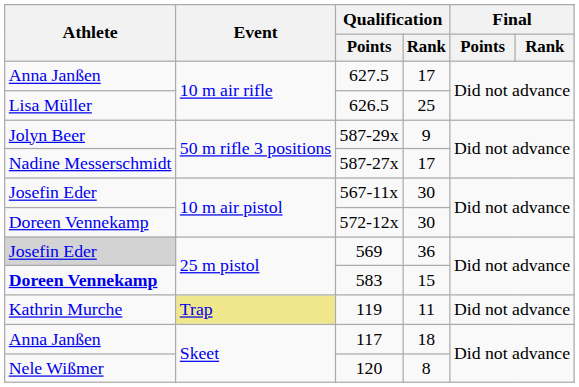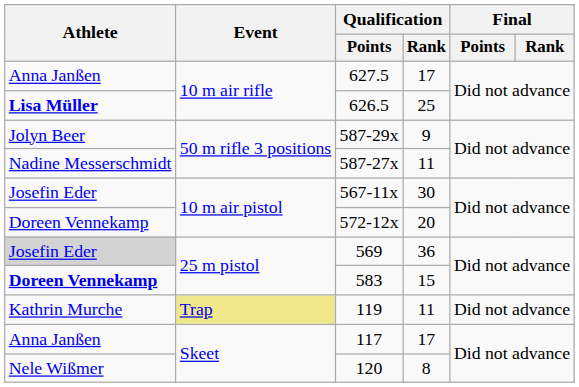 <table class="wikitable" style="font-size:90%">
 <tr>
 <th rowspan="2">Athlete</th>
 <th rowspan="2">Event</th>
 <th colspan=2>Qualification</th>
 <th colspan=2>Final</th>
 </tr>
 <tr style="font-size:95%">
 <th>Points</th>
 <th>Rank</th>
 <th>Points</th>
 <th>Rank</th>
 </tr>
 <tr align=center>
 <td align=left><a href='#'>Anna Janßen</a></td>
 <td align=left rowspan=2><a href='#'>10 m air rifle</a></td>
 <td>627.5</td>
 <td>17</td>
 <td colspan="2" rowspan="2">Did not advance</td>
 </tr>
 <tr align=center>
-<td align=left><a href='#'>Lisa Müller</a></td>
+<td align=left><strong><a href='#'>Lisa Müller</a></strong></td>
 <td>626.5</td>
 <td>25</td>
 </tr>
 <tr align=center>
 <td align=left><a href='#'>Jolyn Beer</a></td>
 <td rowspan="2" align="left"><a href='#'>50 m rifle 3 positions</a></td>
 <td>587-29x</td>
 <td>9</td>
 <td colspan="2" rowspan="2">Did not advance</td>
 </tr>
 <tr align=center>
 <td align=left><a href='#'>Nadine Messerschmidt</a></td>
 <td>587-27x</td>
-<td>17</td>
+<td>11</td>
 </tr>
 <tr align=center>
 <td align=left><a href='#'>Josefin Eder</a></td>
 <td align=left rowspan=2><a href='#'>10 m air pistol</a></td>
 <td>567-11x</td>
 <td>30</td>
 <td colspan="2" rowspan="2">Did not advance</td>
 </tr>
 <tr align=center>
 <td align=left><a href='#'>Doreen Vennekamp</a></td>
 <td>572-12x</td>
-<td>30</td>
+<td>20</td>
 </tr>
 <tr align=center>
 <td align=left style="background: lightgrey;"><a href='#'>Josefin Eder</a></td>
 <td align=left rowspan=2><a href='#'>25 m pistol</a></td>
 <td>569</td>
 <td>36</td>
 <td colspan="2" rowspan="2">Did not advance</td>
 </tr>
 <tr align=center>
 <td align=left><strong><a href='#'>Doreen Vennekamp</a></strong></td>
 <td>583</td>
 <td>15</td>
 </tr>
 <tr align=center>
 <td align=left><a href='#'>Kathrin Murche</a></td>
 <td align=left style="background: khaki;"><a href='#'>Trap</a></td>
 <td>119</td>
 <td>11</td>
 <td colspan=2>Did not advance</td>
 </tr>
 <tr align=center>
 <td align=left><a href='#'>Anna Janßen</a></td>
 <td align=left rowspan=2><a href='#'>Skeet</a></td>
 <td>117</td>
-<td>18</td>
+<td>17</td>
 <td colspan="2" rowspan="2">Did not advance</td>
 </tr>
 <tr align=center>
 <td align=left><a href='#'>Nele Wißmer</a></td>
 <td>120</td>
 <td>8</td>
 </tr>
 </table>
